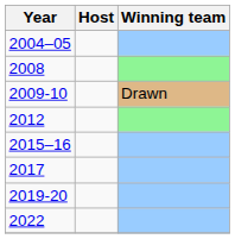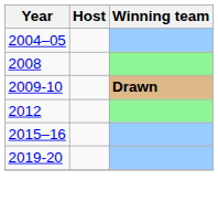 <table class="unsortable wikitable sticky-header static-row-numbers col1left col4left" >
 <tr>
 <th>Year</th>
 <th>Host</th>
 <th>Winning team</th>
 </tr>
 <tr>
 <td><a href='#'>2004–05</a></td>
 <td></td>
 <td style="background:#99ccff"></td>
 </tr>
 <tr>
 <td><a href='#'>2008</a></td>
 <td></td>
 <td style="background:#8ef595"></td>
 </tr>
 <tr>
 <td><a href='#'>2009-10</a></td>
 <td></td>
-<td style="background:#deb887">Drawn</td>
+<td style="background:#deb887"><strong>Drawn</strong></td>
 </tr>
 <tr>
 <td><a href='#'>2012</a></td>
 <td></td>
 <td style="background:#8ef595"></td>
 </tr>
 <tr>
 <td><a href='#'>2015–16</a></td>
 <td></td>
 <td style="background:#99ccff"></td>
 </tr>
 <tr>
-<td><a href='#'>2017</a></td>
-<td></td>
-<td style="background:#99ccff"></td>
-</tr>
-<tr>
 <td><a href='#'>2019-20</a></td>
-<td></td>
-<td style="background:#99ccff"></td>
-</tr>
-<tr>
-<td><a href='#'>2022</a></td>
 <td></td>
 <td style="background:#99ccff"></td>
 </tr>
 <tr>
 </tr>
 </table>
